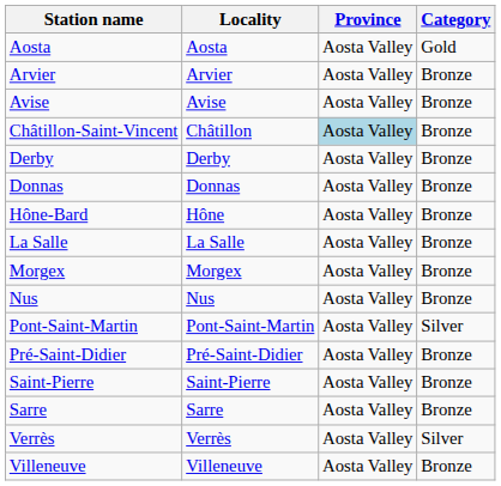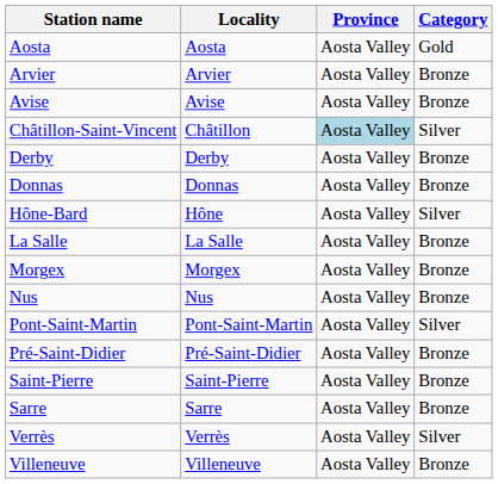 <table class="wikitable sortable">
 <tr>
 <th>Station name</th>
 <th>Locality</th>
 <th><a href='#'>Province</a></th>
 <th><a href='#'>Category</a></th>
 </tr>
 <tr>
 <td><a href='#'>Aosta</a></td>
 <td><a href='#'>Aosta</a></td>
 <td>Aosta Valley</td>
 <td>Gold</td>
 </tr>
 <tr>
 <td><a href='#'>Arvier</a></td>
 <td><a href='#'>Arvier</a></td>
 <td>Aosta Valley</td>
 <td>Bronze</td>
 </tr>
 <tr>
 <td><a href='#'>Avise</a></td>
 <td><a href='#'>Avise</a></td>
 <td>Aosta Valley</td>
 <td>Bronze</td>
 </tr>
 <tr>
 <td><a href='#'>Châtillon-Saint-Vincent</a></td>
 <td><a href='#'>Châtillon</a></td>
 <td style="background: lightblue;">Aosta Valley</td>
-<td>Bronze</td>
+<td>Silver</td>
 </tr>
 <tr>
 <td><a href='#'>Derby</a></td>
 <td><a href='#'>Derby</a></td>
 <td>Aosta Valley</td>
 <td>Bronze</td>
 </tr>
 <tr>
 <td><a href='#'>Donnas</a></td>
 <td><a href='#'>Donnas</a></td>
 <td>Aosta Valley</td>
 <td>Bronze</td>
 </tr>
 <tr>
 <td><a href='#'>Hône-Bard</a></td>
 <td><a href='#'>Hône</a></td>
 <td>Aosta Valley</td>
-<td>Bronze</td>
+<td>Silver</td>
 </tr>
 <tr>
 <td><a href='#'>La Salle</a></td>
 <td><a href='#'>La Salle</a></td>
 <td>Aosta Valley</td>
 <td>Bronze</td>
 </tr>
 <tr>
 <td><a href='#'>Morgex</a></td>
 <td><a href='#'>Morgex</a></td>
 <td>Aosta Valley</td>
 <td>Bronze</td>
 </tr>
 <tr>
 <td><a href='#'>Nus</a></td>
 <td><a href='#'>Nus</a></td>
 <td>Aosta Valley</td>
 <td>Bronze</td>
 </tr>
 <tr>
 <td><a href='#'>Pont-Saint-Martin</a></td>
 <td><a href='#'>Pont-Saint-Martin</a></td>
 <td>Aosta Valley</td>
 <td>Silver</td>
 </tr>
 <tr>
 <td><a href='#'>Pré-Saint-Didier</a></td>
 <td><a href='#'>Pré-Saint-Didier</a></td>
 <td>Aosta Valley</td>
 <td>Bronze</td>
 </tr>
 <tr>
 <td><a href='#'>Saint-Pierre</a></td>
 <td><a href='#'>Saint-Pierre</a></td>
 <td>Aosta Valley</td>
 <td>Bronze</td>
 </tr>
 <tr>
 <td><a href='#'>Sarre</a></td>
 <td><a href='#'>Sarre</a></td>
 <td>Aosta Valley</td>
 <td>Bronze</td>
 </tr>
 <tr>
 <td><a href='#'>Verrès</a></td>
 <td><a href='#'>Verrès</a></td>
 <td>Aosta Valley</td>
 <td>Silver</td>
 </tr>
 <tr>
 <td><a href='#'>Villeneuve</a></td>
 <td><a href='#'>Villeneuve</a></td>
 <td>Aosta Valley</td>
 <td>Bronze</td>
 </tr>
 </table>
